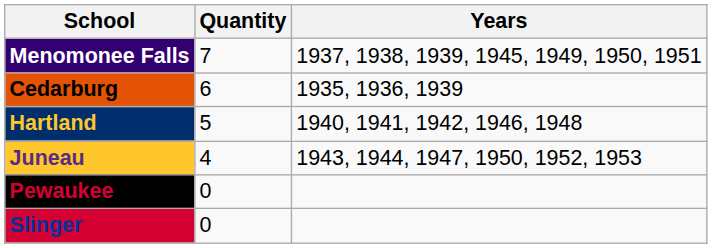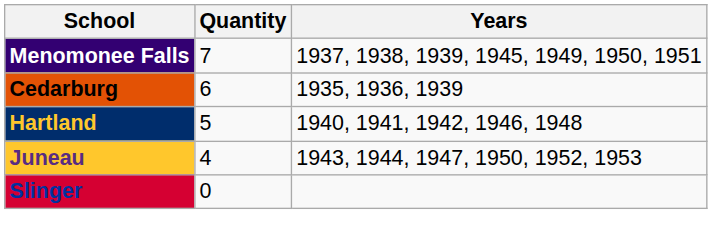 <table class="wikitable">
 <tr>
 <th>School</th>
 <th>Quantity</th>
 <th>Years</th>
 </tr>
 <tr>
 <td style="background: #330072; color: white"><strong>Menomonee Falls</strong></td>
 <td>7</td>
 <td>1937, 1938, 1939, 1945, 1949, 1950, 1951</td>
 </tr>
 <tr>
 <td style="background: #e35205; color: black"><strong>Cedarburg</strong></td>
 <td>6</td>
 <td>1935, 1936, 1939</td>
 </tr>
 <tr>
 <td style="background: #002d6c; color: #ffc72c"><strong>Hartland</strong></td>
 <td>5</td>
 <td>1940, 1941, 1942, 1946, 1948</td>
 </tr>
 <tr>
 <td style="background: #ffc72c; color: #582c83"><strong>Juneau</strong></td>
 <td>4</td>
 <td>1943, 1944, 1947, 1950, 1952, 1953</td>
 </tr>
 <tr>
-<td style="background: black; color: #d50032"><strong>Pewaukee</strong></td>
-<td>0</td>
-<td></td>
-</tr>
-<tr>
 <td style="background: #d50032; color: #0032a0"><strong>Slinger</strong></td>
 <td>0</td>
 <td></td>
 </tr>
 </table>
